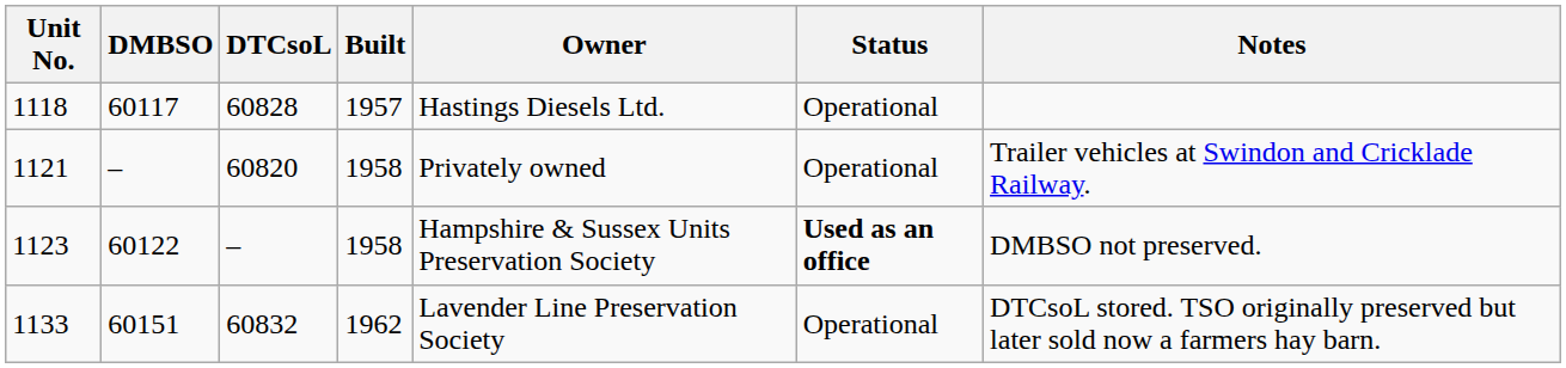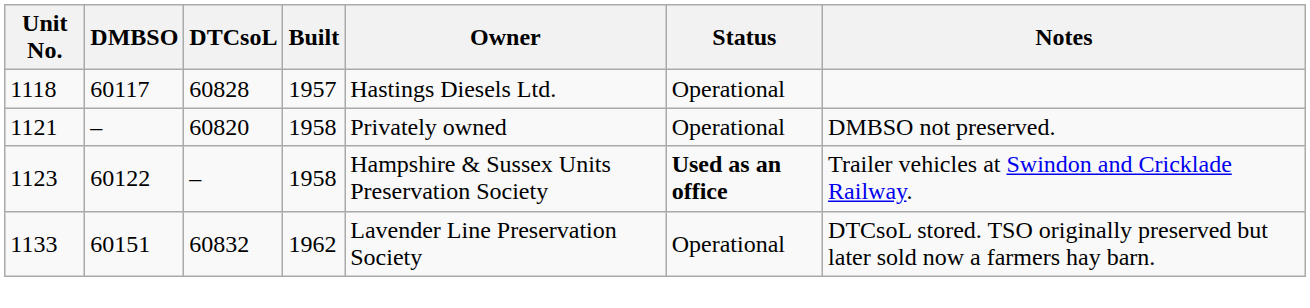 <table class="wikitable sortable">
 <tr>
 <th>Unit No.</th>
 <th>DMBSO</th>
 <th>DTCsoL</th>
 <th>Built</th>
 <th>Owner</th>
 <th>Status</th>
 <th>Notes</th>
 </tr>
 <tr>
 <td>1118</td>
 <td>60117</td>
 <td>60828</td>
 <td>1957</td>
 <td>Hastings Diesels Ltd.</td>
 <td>Operational</td>
 <td></td>
 </tr>
 <tr>
 <td>1121</td>
 <td>–</td>
 <td>60820</td>
 <td>1958</td>
 <td>Privately owned</td>
 <td>Operational</td>
-<td>Trailer vehicles at <a href='#'>Swindon and Cricklade Railway</a>.</td>
+<td>DMBSO not preserved.</td>
 </tr>
 <tr>
 <td>1123</td>
 <td>60122</td>
 <td>–</td>
 <td>1958</td>
 <td>Hampshire & Sussex Units Preservation Society</td>
 <td><strong>Used as an office</strong></td>
-<td>DMBSO not preserved.</td>
+<td>Trailer vehicles at <a href='#'>Swindon and Cricklade Railway</a>.</td>
 </tr>
 <tr>
 <td>1133</td>
 <td>60151</td>
 <td>60832</td>
 <td>1962</td>
 <td>Lavender Line Preservation Society</td>
 <td>Operational</td>
 <td>DTCsoL stored. TSO originally preserved but later sold now a farmers hay barn.</td>
 </tr>
 </table>
